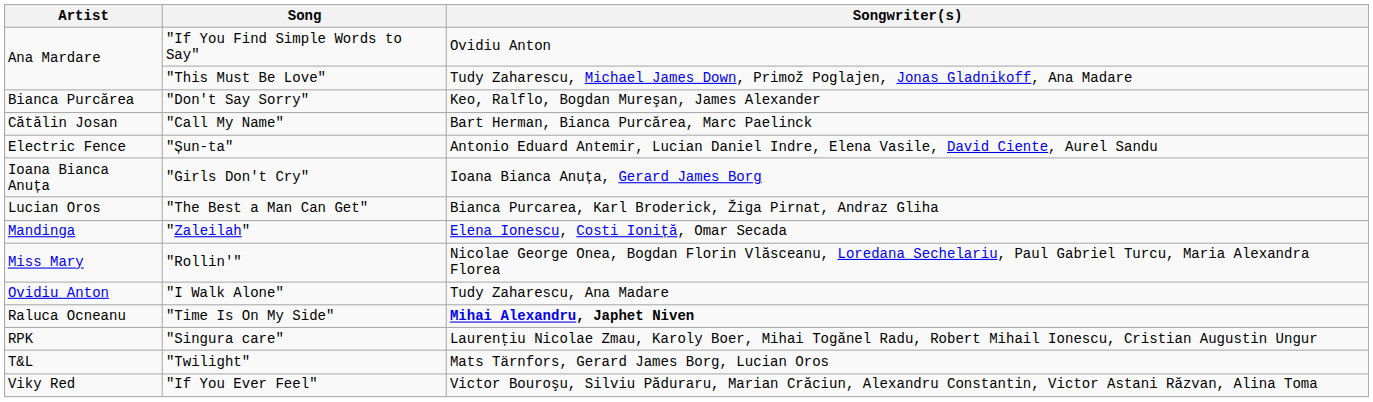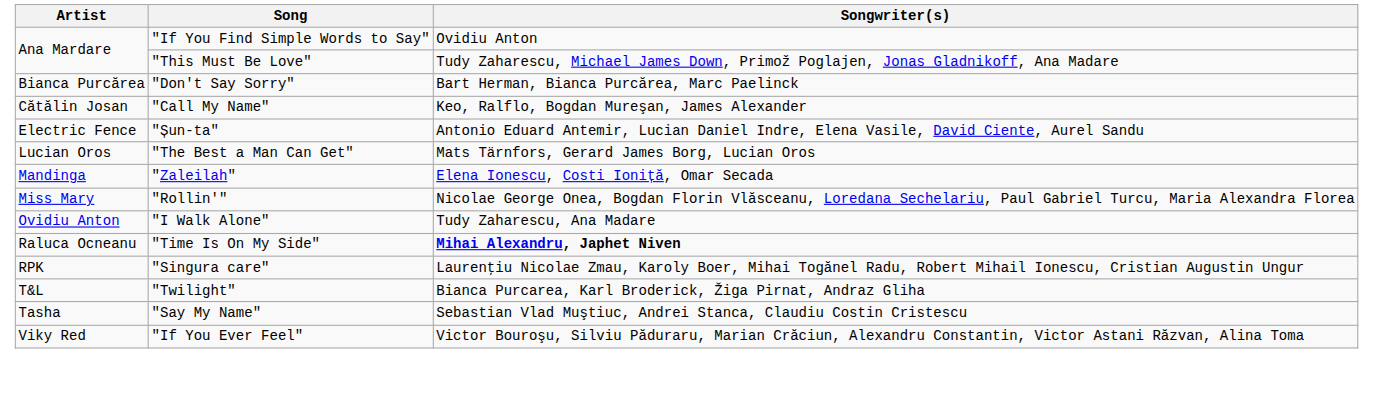 <table class="sortable wikitable" style="margin: 1em auto 1em auto; text-align:left">
 <tr>
 <th>Artist</th>
 <th>Song</th>
 <th>Songwriter(s)</th>
 </tr>
 <tr>
 <td rowspan="2">Ana Mardare</td>
 <td>"If You Find Simple Words to Say"</td>
 <td>Ovidiu Anton</td>
 </tr>
 <tr>
 <td>"This Must Be Love"</td>
 <td>Tudy Zaharescu, <a href='#'>Michael James Down</a>, Primož Poglajen, <a href='#'>Jonas Gladnikoff</a>, Ana Madare</td>
 </tr>
 <tr>
 <td>Bianca Purcărea</td>
 <td>"Don't Say Sorry"</td>
-<td>Keo, Ralflo, Bogdan Mureşan, James Alexander</td>
+<td>Bart Herman, Bianca Purcărea, Marc Paelinck</td>
 </tr>
 <tr>
 <td>Cătălin Josan</td>
 <td>"Call My Name"</td>
-<td>Bart Herman, Bianca Purcărea, Marc Paelinck</td>
+<td>Keo, Ralflo, Bogdan Mureşan, James Alexander</td>
 </tr>
 <tr>
 <td>Electric Fence</td>
 <td>"Șun-ta"</td>
 <td>Antonio Eduard Antemir, Lucian Daniel Indre, Elena Vasile, <a href='#'>David Ciente</a>, Aurel Sandu</td>
 </tr>
 <tr>
-<td>Ioana Bianca Anuța</td>
-<td>"Girls Don't Cry"</td>
-<td>Ioana Bianca Anuța, <a href='#'>Gerard James Borg</a></td>
-</tr>
-<tr>
 <td>Lucian Oros</td>
 <td>"The Best a Man Can Get"</td>
-<td>Bianca Purcarea, Karl Broderick, Žiga Pirnat, Andraz Gliha</td>
+<td>Mats Tärnfors, Gerard James Borg, Lucian Oros</td>
 </tr>
 <tr>
 <td><a href='#'>Mandinga</a></td>
 <td>"<a href='#'>Zaleilah</a>"</td>
 <td><a href='#'>Elena Ionescu</a>, <a href='#'>Costi Ioniță</a>, Omar Secada</td>
 </tr>
 <tr>
 <td><a href='#'>Miss Mary</a></td>
 <td>"Rollin'"</td>
 <td>Nicolae George Onea, Bogdan Florin Vlăsceanu, <a href='#'>Loredana Sechelariu</a>, Paul Gabriel Turcu, Maria Alexandra Florea</td>
 </tr>
 <tr>
 <td><a href='#'>Ovidiu Anton</a></td>
 <td>"I Walk Alone"</td>
 <td>Tudy Zaharescu, Ana Madare</td>
 </tr>
 <tr>
 <td>Raluca Ocneanu</td>
 <td>"Time Is On My Side"</td>
 <td><strong><a href='#'>Mihai Alexandru</a>, Japhet Niven</strong></td>
 </tr>
 <tr>
 <td>RPK</td>
 <td>"Singura care"</td>
 <td>Laurenţiu Nicolae Zmau, Karoly Boer, Mihai Togănel Radu, Robert Mihail Ionescu, Cristian Augustin Ungur</td>
 </tr>
 <tr>
 <td>T&L</td>
 <td>"Twilight"</td>
-<td>Mats Tärnfors, Gerard James Borg, Lucian Oros</td>
+<td>Bianca Purcarea, Karl Broderick, Žiga Pirnat, Andraz Gliha</td>
+</tr>
+<tr>
+<td>Tasha</td>
+<td>"Say My Name"</td>
+<td>Sebastian Vlad Muştiuc, Andrei Stanca, Claudiu Costin Cristescu</td>
 </tr>
 <tr>
 <td>Viky Red</td>
 <td>"If You Ever Feel"</td>
 <td>Victor Bouroşu, Silviu Păduraru, Marian Crăciun, Alexandru Constantin, Victor Astani Răzvan, Alina Toma</td>
 </tr>
 </table>
